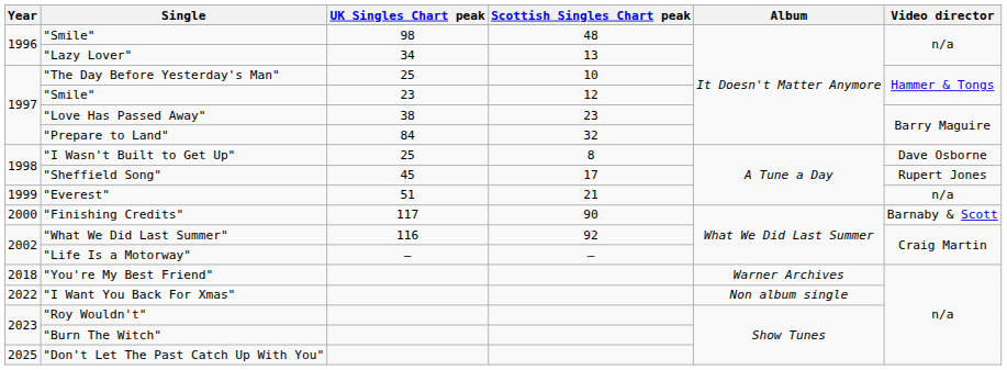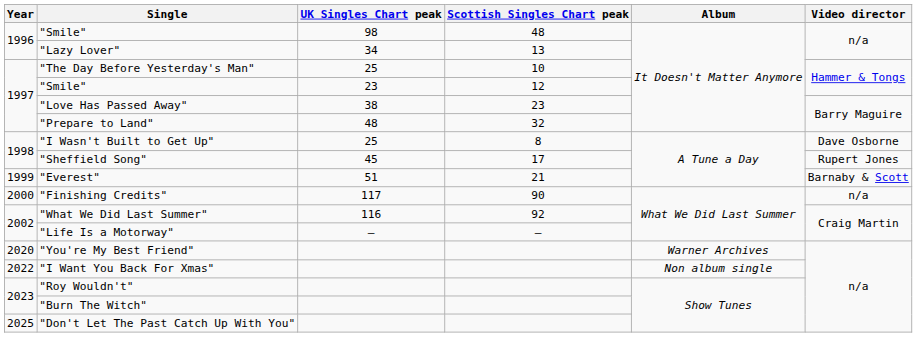 <table class="wikitable" style="text-align:center;">
 <tr>
 <th>Year</th>
 <th>Single</th>
 <th><a href='#'>UK Singles Chart</a> peak</th>
 <th><a href='#'>Scottish Singles Chart</a> peak</th>
 <th>Album</th>
 <th>Video director</th>
 </tr>
 <tr>
 <td rowspan="2">1996</td>
 <td align="left">"Smile"</td>
 <td>98</td>
 <td>48</td>
 <td rowspan="6"><em>It Doesn't Matter Anymore</em></td>
 <td rowspan="2">n/a</td>
 </tr>
 <tr>
 <td align="left">"Lazy Lover"</td>
 <td>34</td>
 <td>13</td>
 </tr>
 <tr>
 <td rowspan="4">1997</td>
 <td align="left">"The Day Before Yesterday's Man"</td>
 <td>25</td>
 <td>10</td>
 <td rowspan="2"><a href='#'>Hammer & Tongs</a></td>
 </tr>
 <tr>
 <td align="left">"Smile"</td>
 <td>23</td>
 <td>12</td>
 </tr>
 <tr>
 <td align="left">"Love Has Passed Away"</td>
 <td>38</td>
 <td>23</td>
 <td rowspan="2">Barry Maguire</td>
 </tr>
 <tr>
 <td align="left">"Prepare to Land"</td>
-<td>84</td>
+<td>48</td>
 <td>32</td>
 </tr>
 <tr>
 <td rowspan="2">1998</td>
 <td align="left">"I Wasn't Built to Get Up"</td>
 <td>25</td>
 <td>8</td>
 <td rowspan="3"><em>A Tune a Day</em></td>
 <td>Dave Osborne</td>
 </tr>
 <tr>
 <td align="left">"Sheffield Song"</td>
 <td>45</td>
 <td>17</td>
 <td>Rupert Jones</td>
 </tr>
 <tr>
 <td>1999</td>
 <td align="left">"Everest"</td>
 <td>51</td>
 <td>21</td>
-<td>n/a</td>
+<td>Barnaby & <a href='#'>Scott</a></td>
 </tr>
 <tr>
 <td>2000</td>
 <td align="left">"Finishing Credits"</td>
 <td>117</td>
 <td>90</td>
 <td rowspan="3"><em>What We Did Last Summer</em></td>
-<td>Barnaby & <a href='#'>Scott</a></td>
+<td>n/a</td>
 </tr>
 <tr>
 <td rowspan="2">2002</td>
 <td align="left">"What We Did Last Summer"</td>
 <td>116</td>
 <td>92</td>
 <td rowspan="2">Craig Martin</td>
 </tr>
 <tr>
 <td align="left">"Life Is a Motorway"</td>
 <td>–</td>
 <td>–</td>
 </tr>
 <tr>
-<td>2018</td>
+<td>2020</td>
 <td align="left">"You're My Best Friend"</td>
 <td></td>
 <td></td>
 <td><em>Warner Archives</em></td>
 <td rowspan="5">n/a</td>
 </tr>
 <tr>
 <td>2022</td>
 <td align="left">"I Want You Back For Xmas"</td>
 <td></td>
 <td></td>
 <td><em>Non album single</em></td>
 </tr>
 <tr>
 <td rowspan="2">2023</td>
 <td align="left">"Roy Wouldn't"</td>
 <td></td>
 <td></td>
 <td rowspan="3"><em>Show Tunes</em></td>
 </tr>
 <tr>
 <td align="left">"Burn The Witch"</td>
 <td></td>
 <td></td>
 </tr>
 <tr>
 <td>2025</td>
 <td align="left">"Don't Let The Past Catch Up With You"</td>
 <td></td>
 <td></td>
 </tr>
 </table>
